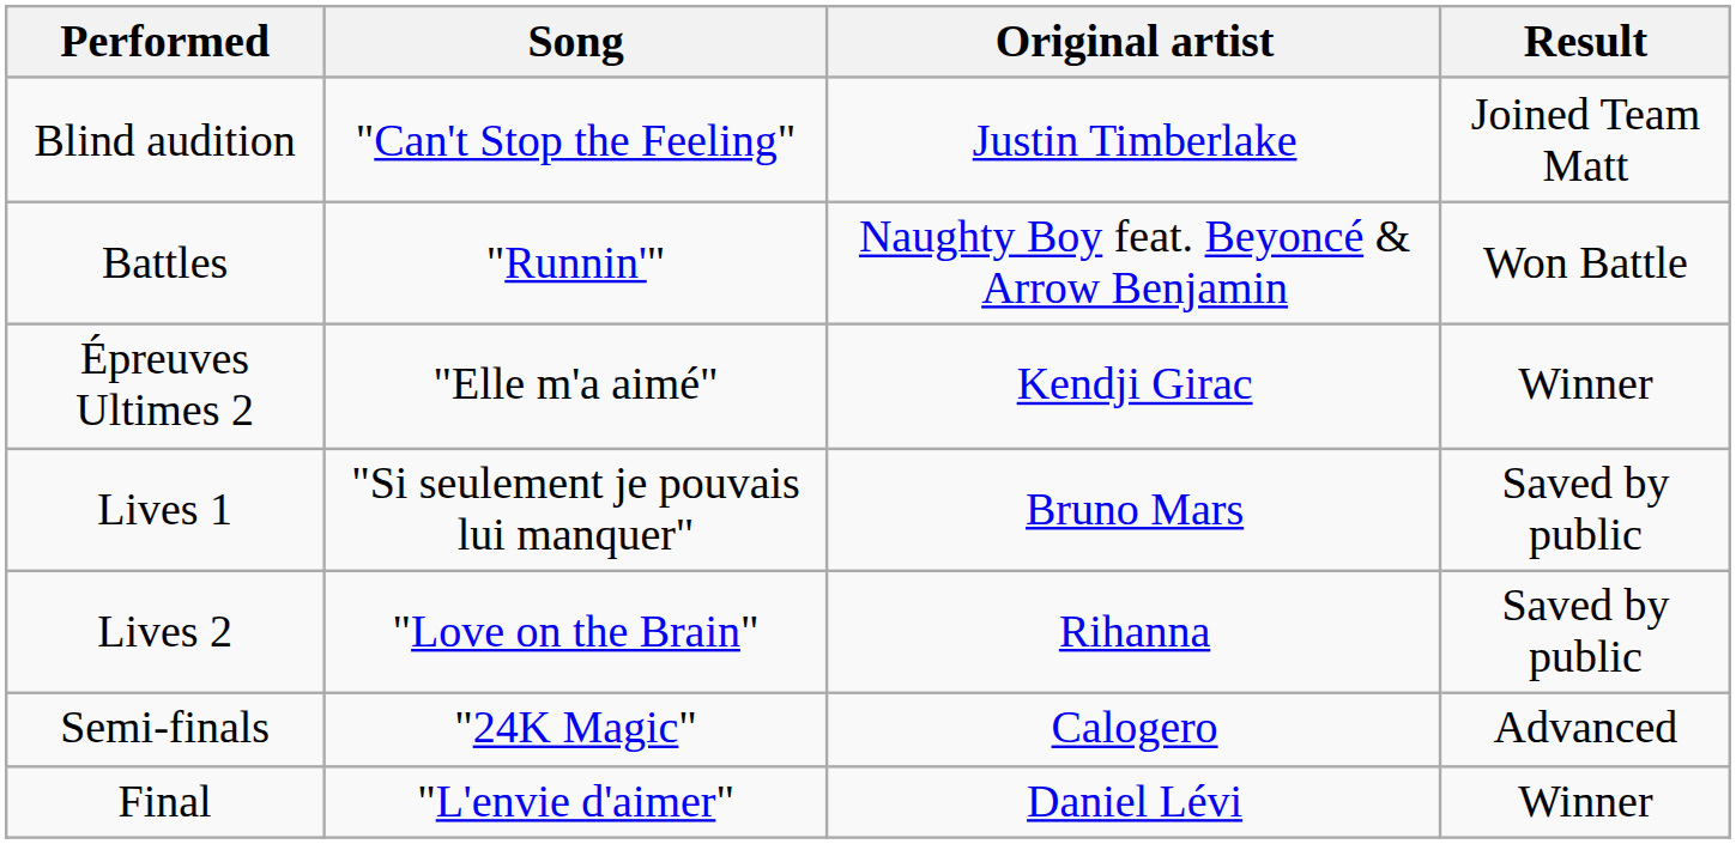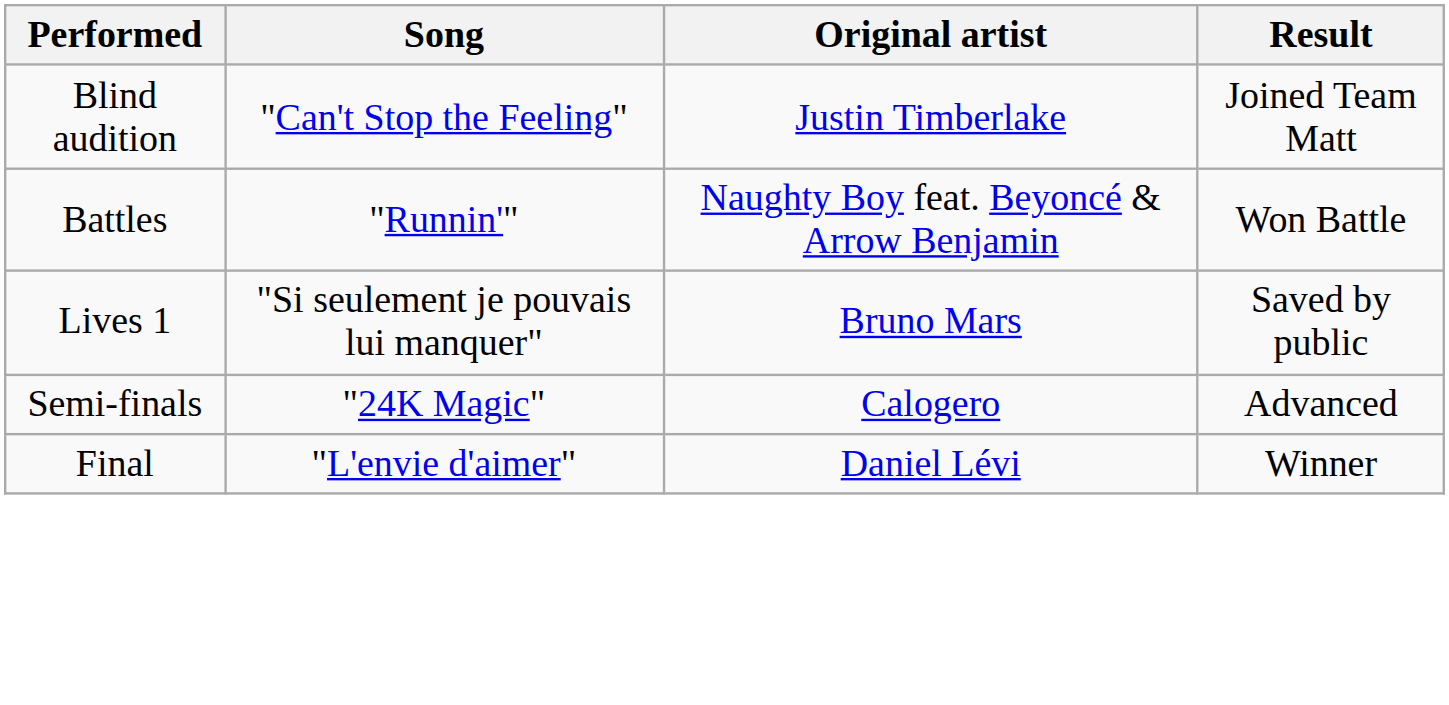 <table class="wikitable plainrowheaders" style="text-align:center;">
 <tr>
 <th scope="col">Performed</th>
 <th scope="col">Song</th>
 <th scope="col">Original artist</th>
 <th scope="col">Result</th>
 </tr>
 <tr>
 <td>Blind audition</td>
 <td>"<a href='#'>Can't Stop the Feeling</a>"</td>
 <td><a href='#'>Justin Timberlake</a></td>
 <td>Joined Team Matt</td>
 </tr>
 <tr>
 <td>Battles</td>
 <td>"<a href='#'>Runnin'</a>"</td>
 <td><a href='#'>Naughty Boy</a> feat. <a href='#'>Beyoncé</a> & <a href='#'>Arrow Benjamin</a></td>
 <td>Won Battle</td>
 </tr>
 <tr>
-<td>Épreuves Ultimes 2</td>
-<td>"Elle m'a aimé"</td>
-<td><a href='#'>Kendji Girac</a></td>
-<td>Winner</td>
-</tr>
-<tr>
 <td>Lives 1</td>
 <td>"Si seulement je pouvais lui manquer"</td>
 <td><a href='#'>Bruno Mars</a></td>
-<td>Saved by public</td>
-</tr>
-<tr>
-<td>Lives 2</td>
-<td>"<a href='#'>Love on the Brain</a>"</td>
-<td><a href='#'>Rihanna</a></td>
 <td>Saved by public</td>
 </tr>
 <tr>
 <td>Semi-finals</td>
 <td>"<a href='#'>24K Magic</a>"</td>
 <td><a href='#'>Calogero</a></td>
 <td>Advanced</td>
 </tr>
 <tr>
 <td>Final</td>
 <td>"<a href='#'>L'envie d'aimer</a>"</td>
 <td><a href='#'>Daniel Lévi</a></td>
 <td>Winner</td>
 </tr>
 </table>
